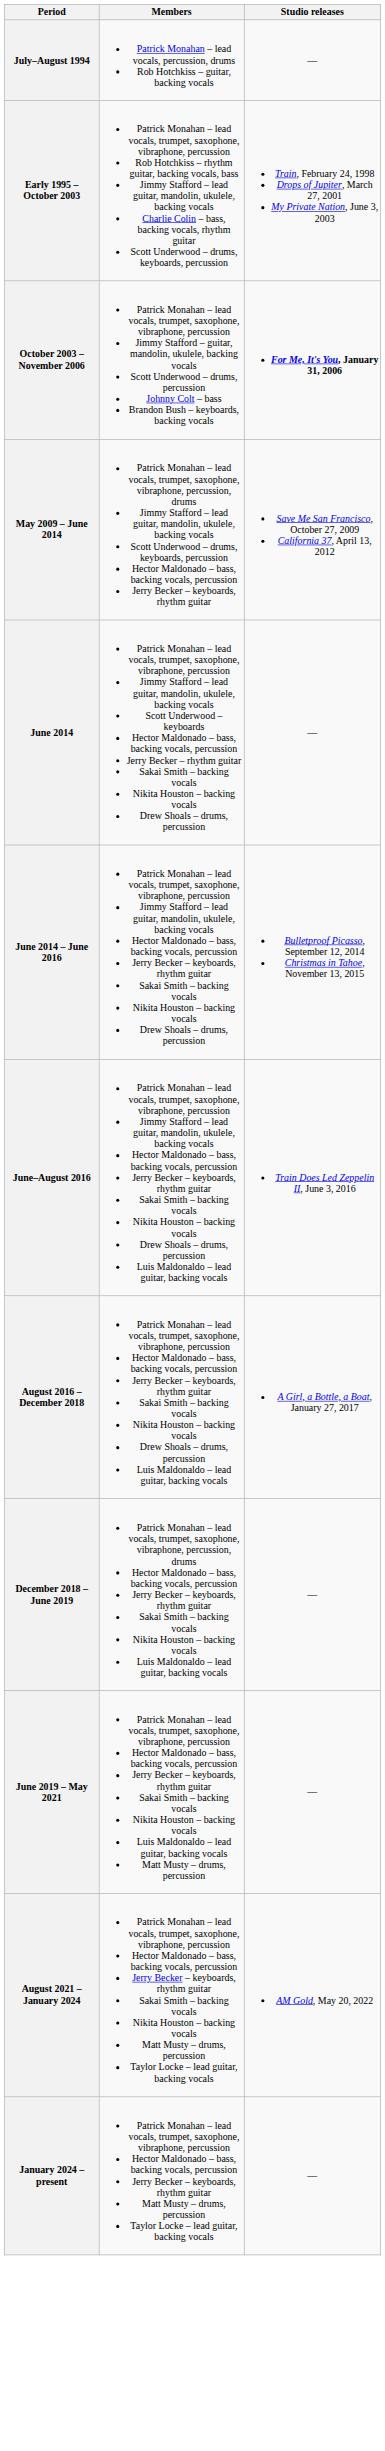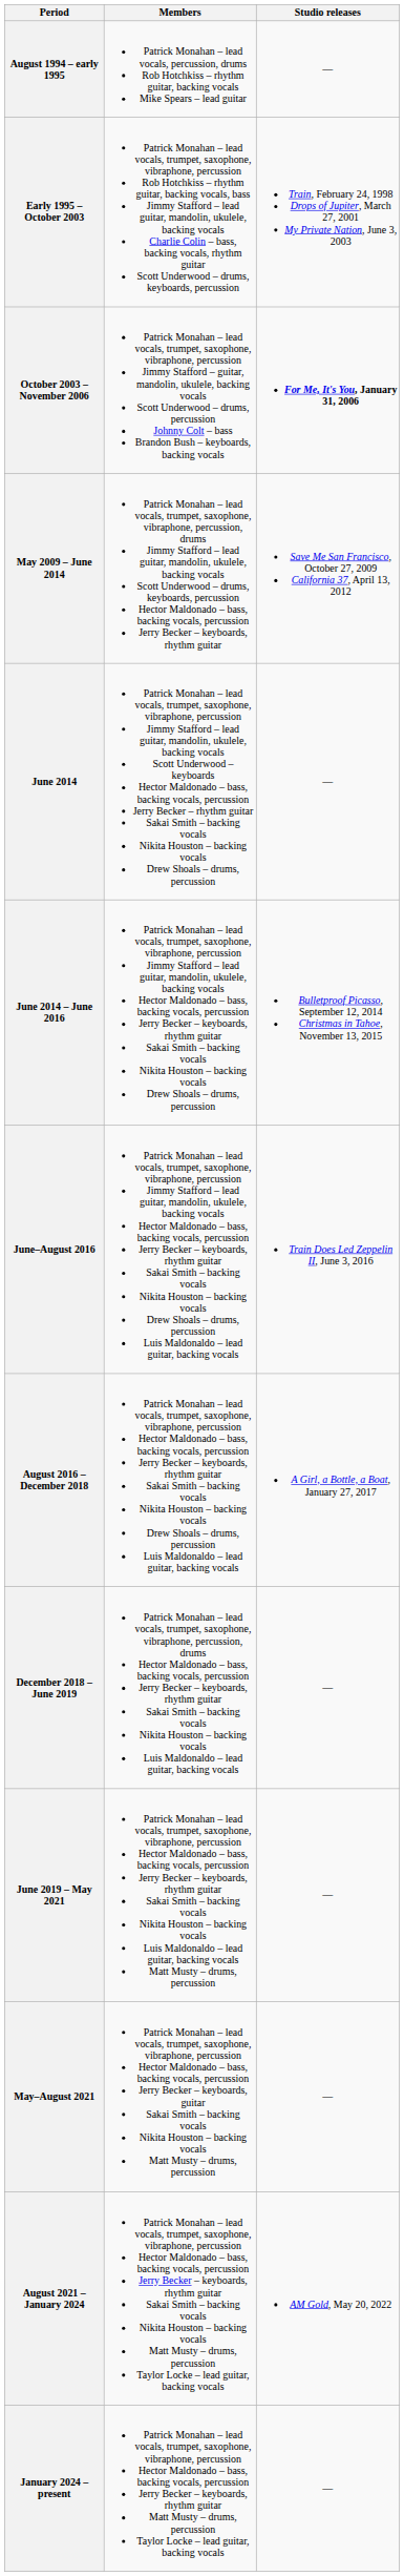 <table class="wikitable plainrowheaders" style="text-align:center;">
 <tr>
 <th scope="col" style="width:20em;">Period</th>
 <th scope="col" style="width:30em;">Members</th>
 <th scope="col" style="width:28em;">Studio releases</th>
 </tr>
 <tr>
-<th>July–August 1994</th>
-<td><br><ul><li><a href='#'>Patrick Monahan</a> – lead vocals, percussion, drums</li><li>Rob Hotchkiss – guitar, backing vocals</li></ul></td>
+<th>August 1994 – early 1995</th>
+<td><br><ul><li>Patrick Monahan – lead vocals, percussion, drums</li><li>Rob Hotchkiss – rhythm guitar, backing vocals</li><li>Mike Spears – lead guitar</li></ul></td>
 <td align="center">—</td>
 </tr>
 <tr>
 <th>Early 1995 – October 2003</th>
 <td><br><ul><li>Patrick Monahan – lead vocals, trumpet, saxophone, vibraphone, percussion</li><li>Rob Hotchkiss – rhythm guitar, backing vocals, bass</li><li>Jimmy Stafford – lead guitar, mandolin, ukulele, backing vocals</li><li><a href='#'>Charlie Colin</a> – bass, backing vocals, rhythm guitar</li><li>Scott Underwood – drums, keyboards, percussion</li></ul></td>
 <td><br><ul><li><em><a href='#'>Train</a></em>, February 24, 1998</li><li><em><a href='#'>Drops of Jupiter</a></em>, March 27, 2001</li><li><em><a href='#'>My Private Nation</a></em>, June 3, 2003</li></ul></td>
 </tr>
 <tr>
 <th>October 2003 – November 2006</th>
 <td><br><ul><li>Patrick Monahan – lead vocals, trumpet, saxophone, vibraphone, percussion</li><li>Jimmy Stafford – guitar, mandolin, ukulele, backing vocals</li><li>Scott Underwood – drums, percussion</li><li><a href='#'>Johnny Colt</a> – bass</li><li>Brandon Bush – keyboards, backing vocals</li></ul></td>
 <td><strong><br><ul><li><em><a href='#'>For Me, It's You</a></em>, January 31, 2006</li></ul></strong></td>
 </tr>
 <tr>
 <th>May 2009 – June 2014</th>
 <td><br><ul><li>Patrick Monahan – lead vocals, trumpet, saxophone, vibraphone, percussion, drums</li><li>Jimmy Stafford – lead guitar, mandolin, ukulele, backing vocals</li><li>Scott Underwood – drums, keyboards, percussion</li><li>Hector Maldonado – bass, backing vocals, percussion</li><li>Jerry Becker – keyboards, rhythm guitar</li></ul></td>
 <td><br><ul><li><em><a href='#'>Save Me San Francisco</a></em>, October 27, 2009</li><li><em><a href='#'>California 37</a></em>, April 13, 2012</li></ul></td>
 </tr>
 <tr>
 <th>June 2014</th>
 <td><br><ul><li>Patrick Monahan – lead vocals, trumpet, saxophone, vibraphone, percussion</li><li>Jimmy Stafford – lead guitar, mandolin, ukulele, backing vocals</li><li>Scott Underwood – keyboards</li><li>Hector Maldonado – bass, backing vocals, percussion</li><li>Jerry Becker – rhythm guitar</li><li>Sakai Smith – backing vocals</li><li>Nikita Houston – backing vocals</li><li>Drew Shoals – drums, percussion</li></ul></td>
 <td align="center">—</td>
 </tr>
 <tr>
 <th>June 2014 – June 2016</th>
 <td><br><ul><li>Patrick Monahan – lead vocals, trumpet, saxophone, vibraphone, percussion</li><li>Jimmy Stafford – lead guitar, mandolin, ukulele, backing vocals</li><li>Hector Maldonado – bass, backing vocals, percussion</li><li>Jerry Becker – keyboards, rhythm guitar</li><li>Sakai Smith – backing vocals</li><li>Nikita Houston – backing vocals</li><li>Drew Shoals – drums, percussion</li></ul></td>
 <td><br><ul><li><em><a href='#'>Bulletproof Picasso</a></em>, September 12, 2014</li><li><em><a href='#'>Christmas in Tahoe</a></em>, November 13, 2015</li></ul></td>
 </tr>
 <tr>
 <th>June–August 2016</th>
 <td><br><ul><li>Patrick Monahan – lead vocals, trumpet, saxophone, vibraphone, percussion</li><li>Jimmy Stafford – lead guitar, mandolin, ukulele, backing vocals </li><li>Hector Maldonado – bass, backing vocals, percussion</li><li>Jerry Becker – keyboards, rhythm guitar</li><li>Sakai Smith – backing vocals</li><li>Nikita Houston – backing vocals</li><li>Drew Shoals – drums, percussion</li><li>Luis Maldonaldo – lead guitar, backing vocals</li></ul></td>
 <td><br><ul><li><em><a href='#'>Train Does Led Zeppelin II</a></em>, June 3, 2016</li></ul></td>
 </tr>
 <tr>
 <th>August 2016 – December 2018</th>
 <td><br><ul><li>Patrick Monahan – lead vocals, trumpet, saxophone, vibraphone, percussion</li><li>Hector Maldonado – bass, backing vocals, percussion</li><li>Jerry Becker – keyboards, rhythm guitar</li><li>Sakai Smith – backing vocals</li><li>Nikita Houston – backing vocals</li><li>Drew Shoals – drums, percussion</li><li>Luis Maldonaldo – lead guitar, backing vocals</li></ul></td>
 <td><br><ul><li><em><a href='#'>A Girl, a Bottle, a Boat</a></em>, January 27, 2017</li></ul></td>
 </tr>
 <tr>
 <th>December 2018 – June 2019</th>
 <td><br><ul><li>Patrick Monahan – lead vocals, trumpet, saxophone, vibraphone, percussion, drums</li><li>Hector Maldonado – bass, backing vocals, percussion</li><li>Jerry Becker – keyboards, rhythm guitar</li><li>Sakai Smith – backing vocals</li><li>Nikita Houston – backing vocals</li><li>Luis Maldonaldo – lead guitar, backing vocals</li></ul></td>
 <td align="center">—</td>
 </tr>
 <tr>
 <th>June 2019 – May 2021</th>
 <td><br><ul><li>Patrick Monahan – lead vocals, trumpet, saxophone, vibraphone, percussion</li><li>Hector Maldonado – bass, backing vocals, percussion</li><li>Jerry Becker – keyboards, rhythm guitar</li><li>Sakai Smith – backing vocals</li><li>Nikita Houston – backing vocals</li><li>Luis Maldonaldo – lead guitar, backing vocals</li><li>Matt Musty – drums, percussion</li></ul></td>
 <td align="center">—</td>
 </tr>
 <tr>
+<th>May–August 2021</th>
+<td><br><ul><li>Patrick Monahan – lead vocals, trumpet, saxophone, vibraphone, percussion</li><li>Hector Maldonado – bass, backing vocals, percussion</li><li>Jerry Becker – keyboards, guitar</li><li>Sakai Smith – backing vocals</li><li>Nikita Houston – backing vocals</li><li>Matt Musty – drums, percussion</li></ul></td>
+<td align="center">—</td>
+</tr>
+<tr>
 <th>August 2021 – January 2024</th>
 <td><br><ul><li>Patrick Monahan – lead vocals, trumpet, saxophone, vibraphone, percussion</li><li>Hector Maldonado – bass, backing vocals, percussion</li><li><a href='#'>Jerry Becker</a> – keyboards, rhythm guitar</li><li>Sakai Smith – backing vocals</li><li>Nikita Houston – backing vocals</li><li>Matt Musty – drums, percussion</li><li>Taylor Locke – lead guitar, backing vocals</li></ul></td>
 <td><br><ul><li><em><a href='#'>AM Gold</a></em>, May 20, 2022</li></ul></td>
 </tr>
 <tr>
 <th>January 2024 – present</th>
 <td><br><ul><li>Patrick Monahan – lead vocals, trumpet, saxophone, vibraphone, percussion</li><li>Hector Maldonado – bass, backing vocals, percussion</li><li>Jerry Becker – keyboards, rhythm guitar</li><li>Matt Musty – drums, percussion</li><li>Taylor Locke – lead guitar, backing vocals</li></ul></td>
 <td align="center">—</td>
 </tr>
 </table>
